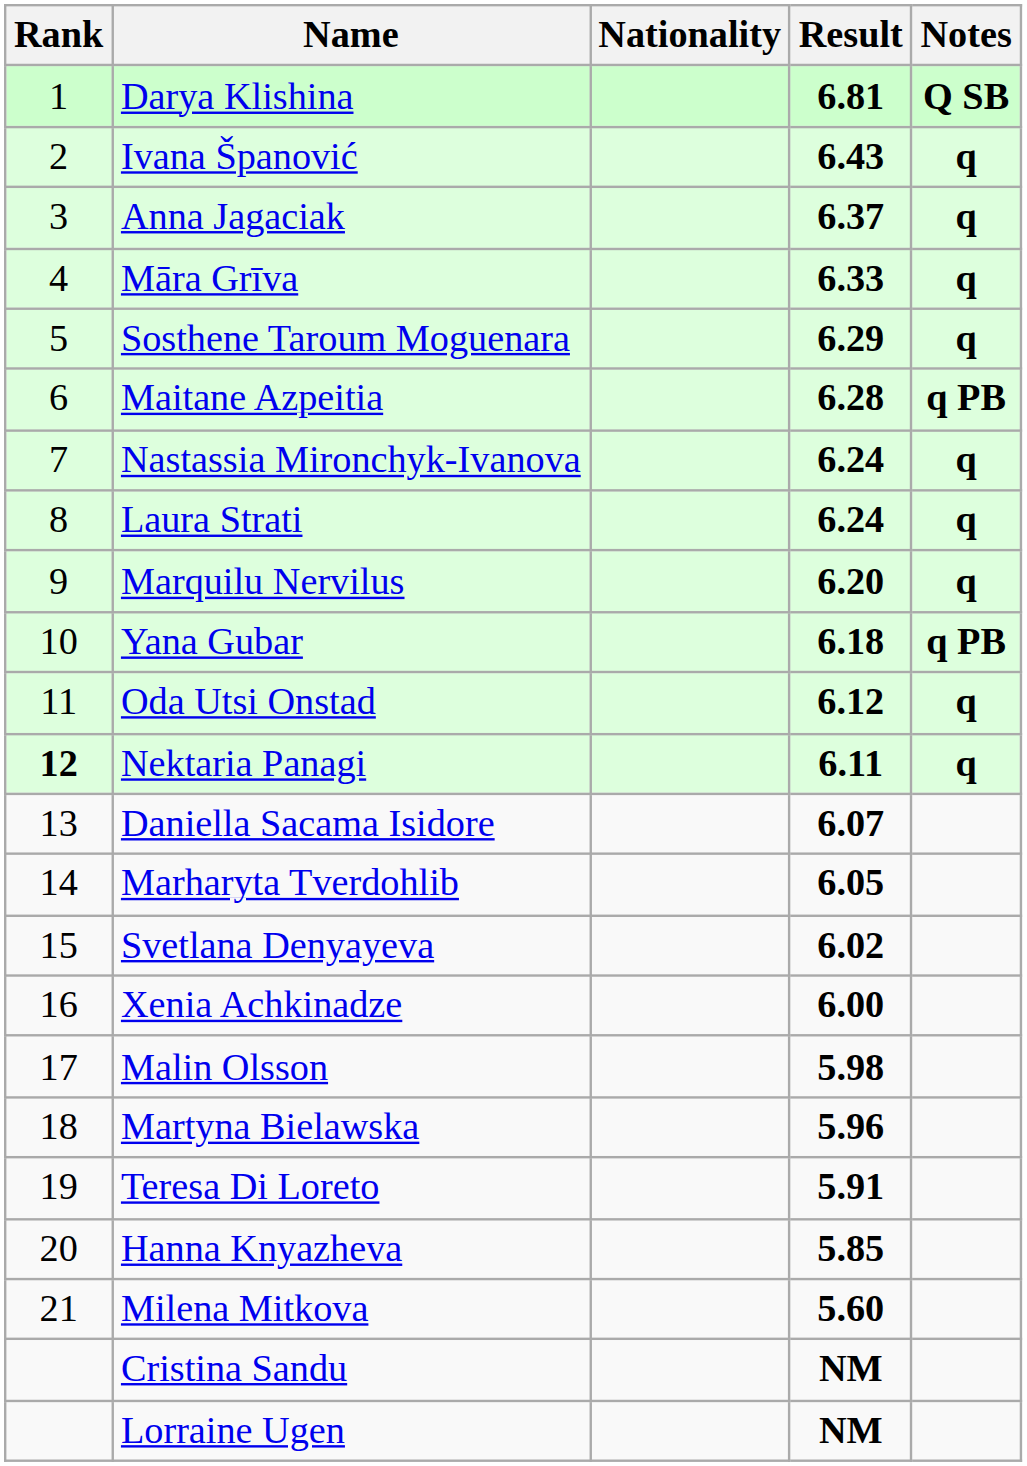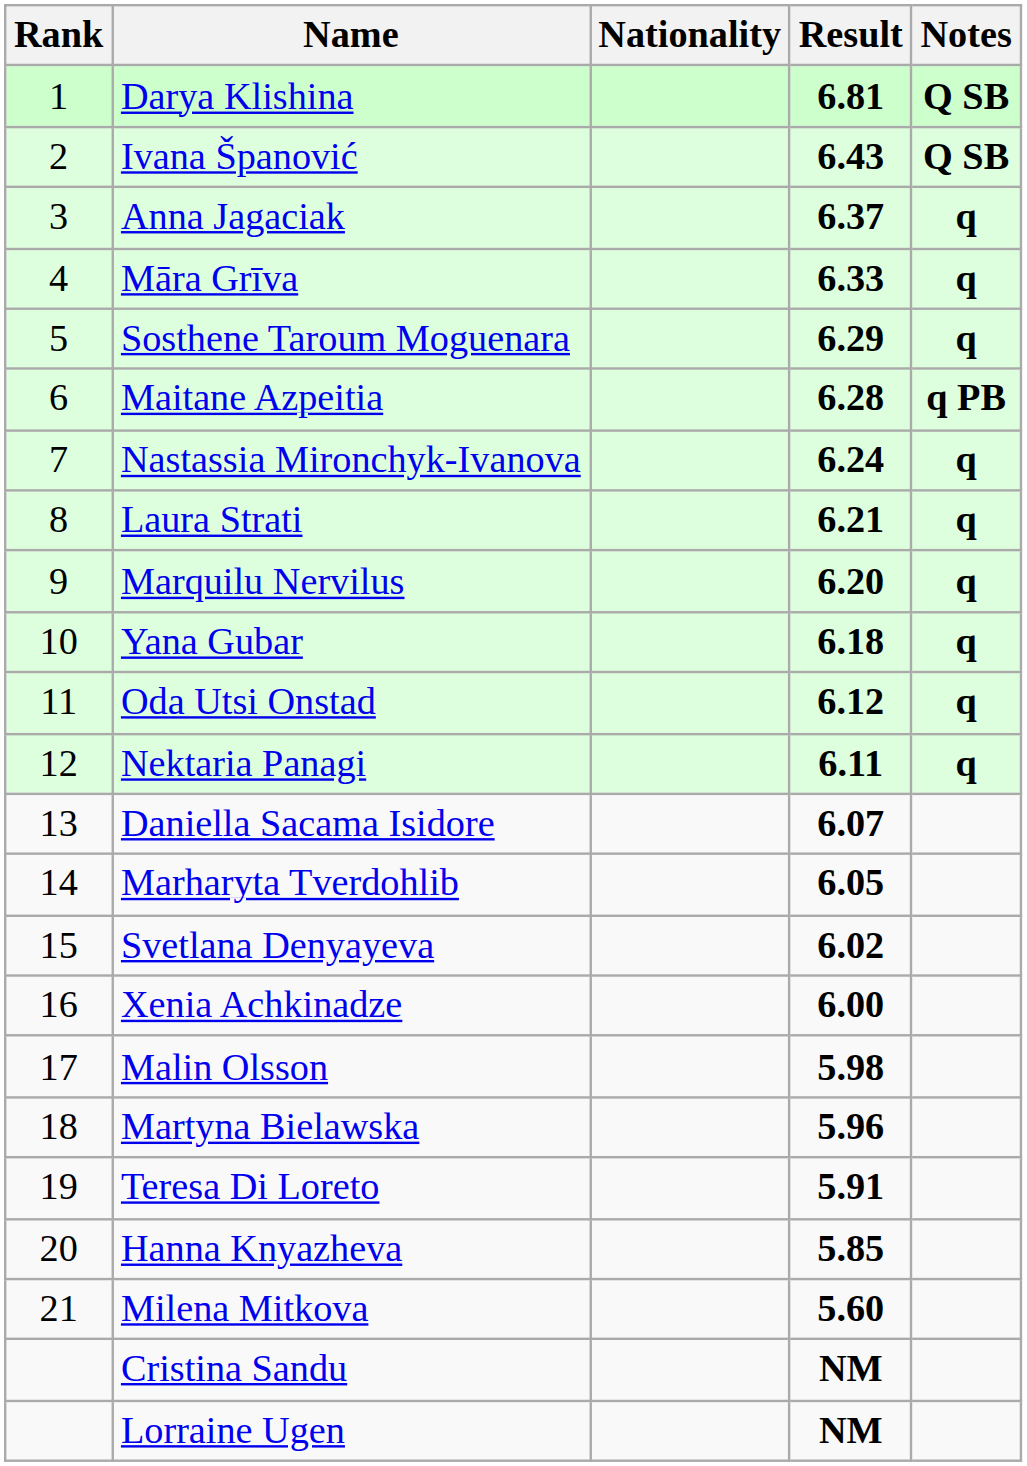 <table class="wikitable sortable" style="text-align:center">
 <tr>
 <th>Rank</th>
 <th>Name</th>
 <th>Nationality</th>
 <th>Result</th>
 <th>Notes</th>
 </tr>
 <tr bgcolor=ccffcc>
 <td>1</td>
 <td align=left><a href='#'>Darya Klishina</a></td>
 <td align=left></td>
 <td><strong>6.81</strong></td>
 <td><strong>Q SB</strong></td>
 </tr>
 <tr bgcolor=ddffdd>
 <td>2</td>
 <td align=left><a href='#'>Ivana Španović</a></td>
 <td align=left></td>
 <td><strong>6.43</strong></td>
-<td><strong>q</strong></td>
+<td><strong>Q SB</strong></td>
 </tr>
 <tr bgcolor=ddffdd>
 <td>3</td>
 <td align=left><a href='#'>Anna Jagaciak</a></td>
 <td align=left></td>
 <td><strong>6.37</strong></td>
 <td><strong>q</strong></td>
 </tr>
 <tr bgcolor=ddffdd>
 <td>4</td>
 <td align=left><a href='#'>Māra Grīva</a></td>
 <td align=left></td>
 <td><strong>6.33</strong></td>
 <td><strong>q</strong></td>
 </tr>
 <tr bgcolor=ddffdd>
 <td>5</td>
 <td align=left><a href='#'>Sosthene Taroum Moguenara</a></td>
 <td align=left></td>
 <td><strong>6.29</strong></td>
 <td><strong>q</strong></td>
 </tr>
 <tr bgcolor=ddffdd>
 <td>6</td>
 <td align=left><a href='#'>Maitane Azpeitia</a></td>
 <td align=left></td>
 <td><strong>6.28</strong></td>
 <td><strong>q PB</strong></td>
 </tr>
 <tr bgcolor=ddffdd>
 <td>7</td>
 <td align=left><a href='#'>Nastassia Mironchyk-Ivanova</a></td>
 <td align=left></td>
 <td><strong>6.24</strong></td>
 <td><strong>q</strong></td>
 </tr>
 <tr bgcolor=ddffdd>
 <td>8</td>
 <td align=left><a href='#'>Laura Strati</a></td>
 <td align=left></td>
-<td><strong>6.24</strong></td>
+<td><strong>6.21</strong></td>
 <td><strong>q</strong></td>
 </tr>
 <tr bgcolor=ddffdd>
 <td>9</td>
 <td align=left><a href='#'>Marquilu Nervilus</a></td>
 <td align=left></td>
 <td><strong>6.20</strong></td>
 <td><strong>q</strong></td>
 </tr>
 <tr bgcolor=ddffdd>
 <td>10</td>
 <td align=left><a href='#'>Yana Gubar</a></td>
 <td align=left></td>
 <td><strong>6.18</strong></td>
-<td><strong>q PB</strong></td>
+<td><strong>q</strong></td>
 </tr>
 <tr bgcolor=ddffdd>
 <td>11</td>
 <td align=left><a href='#'>Oda Utsi Onstad</a></td>
 <td align=left></td>
 <td><strong>6.12</strong></td>
 <td><strong>q</strong></td>
 </tr>
 <tr bgcolor=ddffdd>
-<td><strong>12</strong></td>
+<td>12</td>
 <td align=left><a href='#'>Nektaria Panagi</a></td>
 <td align=left></td>
 <td><strong>6.11</strong></td>
 <td><strong>q</strong></td>
 </tr>
 <tr>
 <td>13</td>
 <td align=left><a href='#'>Daniella Sacama Isidore</a></td>
 <td align=left></td>
 <td><strong>6.07</strong></td>
 <td></td>
 </tr>
 <tr>
 <td>14</td>
 <td align=left><a href='#'>Marharyta Tverdohlib</a></td>
 <td align=left></td>
 <td><strong>6.05</strong></td>
 <td></td>
 </tr>
 <tr>
 <td>15</td>
 <td align=left><a href='#'>Svetlana Denyayeva</a></td>
 <td align=left></td>
 <td><strong>6.02</strong></td>
 <td></td>
 </tr>
 <tr>
 <td>16</td>
 <td align=left><a href='#'>Xenia Achkinadze</a></td>
 <td align=left></td>
 <td><strong>6.00</strong></td>
 <td></td>
 </tr>
 <tr>
 <td>17</td>
 <td align=left><a href='#'>Malin Olsson</a></td>
 <td align=left></td>
 <td><strong>5.98</strong></td>
 <td></td>
 </tr>
 <tr>
 <td>18</td>
 <td align=left><a href='#'>Martyna Bielawska</a></td>
 <td align=left></td>
 <td><strong>5.96</strong></td>
 <td></td>
 </tr>
 <tr>
 <td>19</td>
 <td align=left><a href='#'>Teresa Di Loreto</a></td>
 <td align=left></td>
 <td><strong>5.91</strong></td>
 <td></td>
 </tr>
 <tr>
 <td>20</td>
 <td align=left><a href='#'>Hanna Knyazheva</a></td>
 <td align=left></td>
 <td><strong>5.85</strong></td>
 <td></td>
 </tr>
 <tr>
 <td>21</td>
 <td align=left><a href='#'>Milena Mitkova</a></td>
 <td align=left></td>
 <td><strong>5.60</strong></td>
 <td></td>
 </tr>
 <tr>
 <td></td>
 <td align=left><a href='#'>Cristina Sandu</a></td>
 <td align=left></td>
 <td><strong>NM</strong></td>
 <td></td>
 </tr>
 <tr>
 <td></td>
 <td align=left><a href='#'>Lorraine Ugen</a></td>
 <td align=left></td>
 <td><strong>NM</strong></td>
 <td></td>
 </tr>
 </table>
